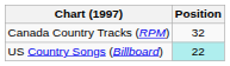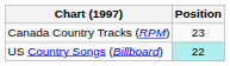 <table class="wikitable sortable">
 <tr>
 <th scope="col">Chart (1997)</th>
 <th scope="col">Position</th>
 </tr>
 <tr>
 <td>Canada Country Tracks (<em><a href='#'>RPM</a></em>)</td>
-<td align="center">32</td>
+<td align="center">23</td>
 </tr>
 <tr>
 <td>US <a href='#'>Country Songs</a> (<em><a href='#'>Billboard</a></em>)</td>
 <td align="center" style="background: paleturquoise;">22</td>
 </tr>
 </table>
